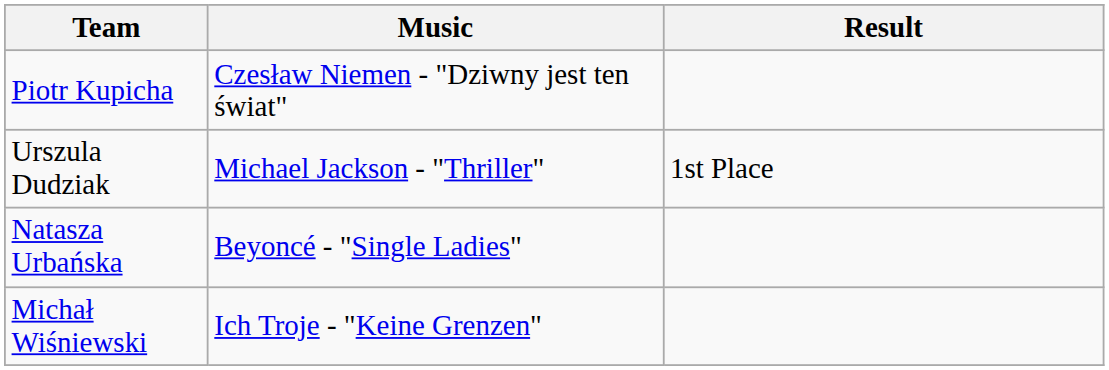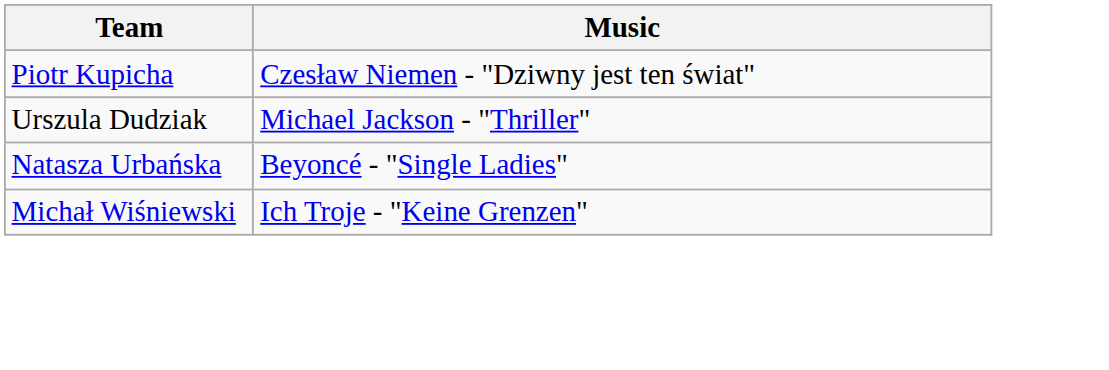 <table class="wikitable">
 <tr>
 <th style="width:130px;">Team</th>
 <th style="width:400px;">Music</th>
-<th style="width:400px;">Result</th>
 </tr>
 <tr>
 <td><a href='#'>Piotr Kupicha</a></td>
 <td><a href='#'>Czesław Niemen</a> - "Dziwny jest ten świat"</td>
-<td></td>
 </tr>
 <tr>
 <td>Urszula Dudziak</td>
 <td><a href='#'>Michael Jackson</a> - "<a href='#'>Thriller</a>"</td>
-<td>1st Place</td>
 </tr>
 <tr>
 <td><a href='#'>Natasza Urbańska</a></td>
 <td><a href='#'>Beyoncé</a> - "<a href='#'>Single Ladies</a>"</td>
-<td></td>
 </tr>
 <tr>
 <td><a href='#'>Michał Wiśniewski</a></td>
 <td><a href='#'>Ich Troje</a> - "<a href='#'>Keine Grenzen</a>"</td>
-<td></td>
 </tr>
 </table>
